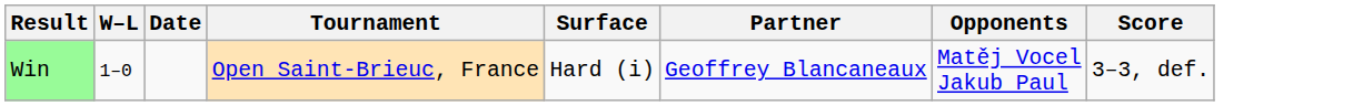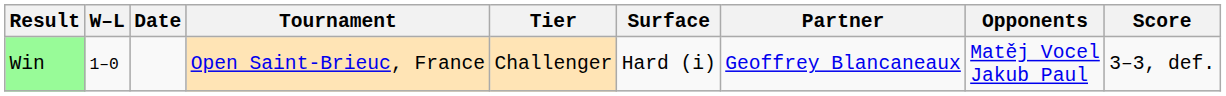 <table class="wikitable">
 <tr>
 <th>Result</th>
 <th class="unsortable">W–L</th>
 <th>Date</th>
 <th>Tournament</th>
+<th>Tier</th>
 <th>Surface</th>
 <th>Partner</th>
 <th>Opponents</th>
 <th class="unsortable">Score</th>
 </tr>
 <tr>
 <td bgcolor=98FB98>Win</td>
 <td><small>1–0</small></td>
 <td><a href='#'></a></td>
 <td style="background:moccasin;"><a href='#'>Open Saint-Brieuc</a>, France</td>
+<td style="background:moccasin;">Challenger</td>
 <td>Hard (i)</td>
 <td> <a href='#'>Geoffrey Blancaneaux</a></td>
 <td> <a href='#'>Matěj Vocel</a><br> <a href='#'>Jakub Paul</a></td>
 <td>3–3, def.</td>
 </tr>
 </table>
